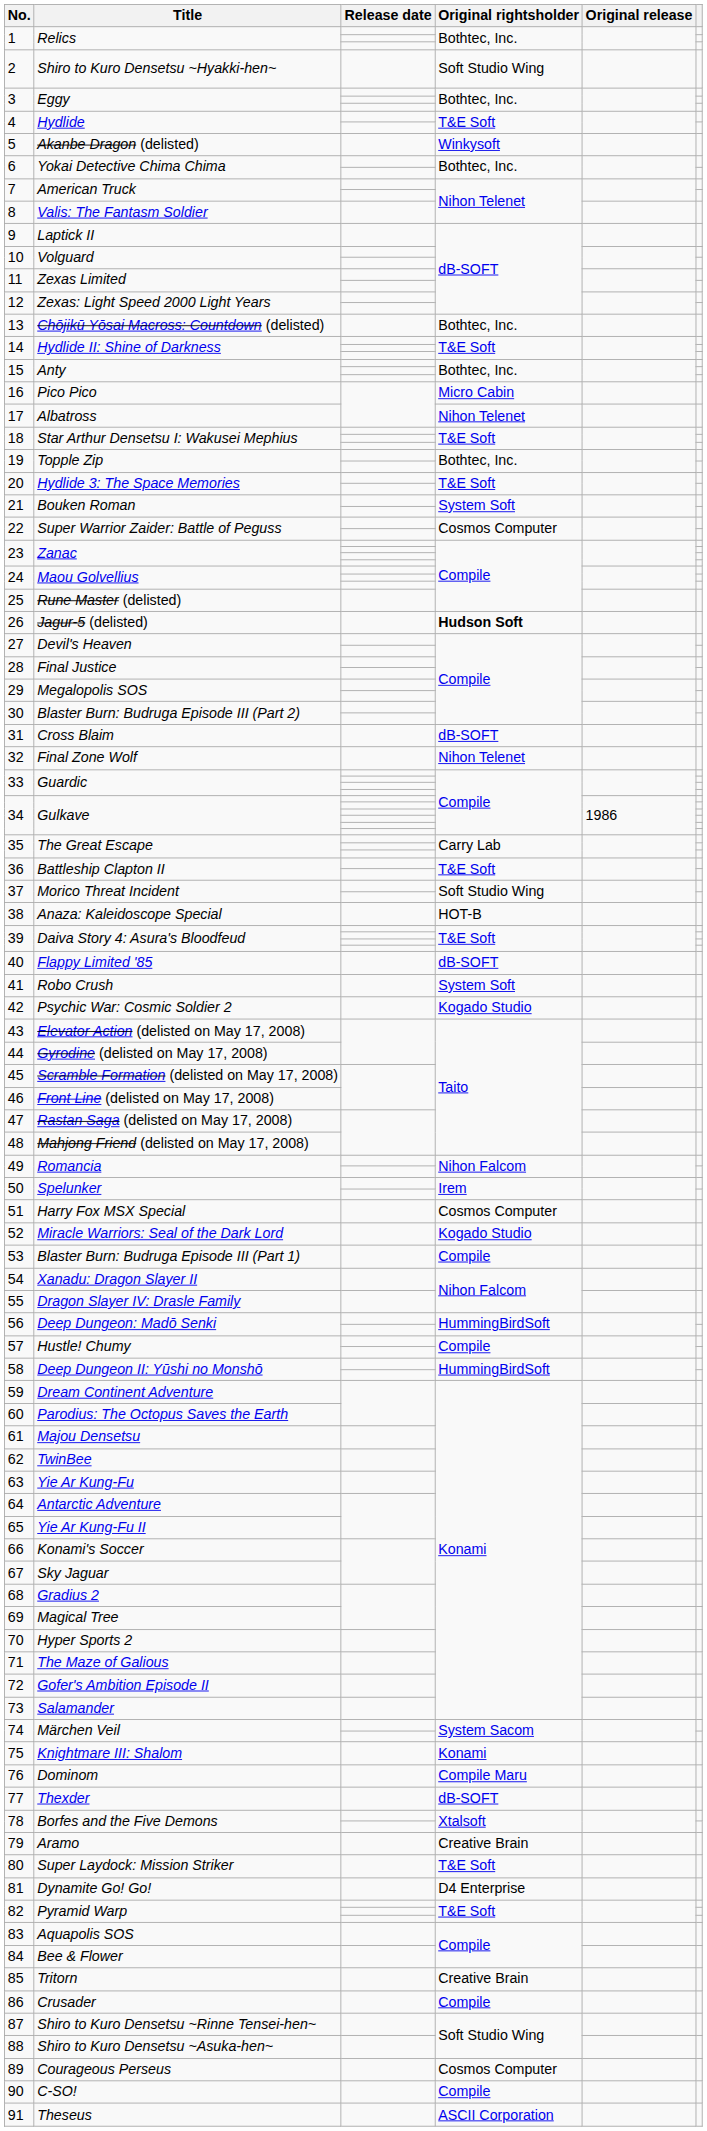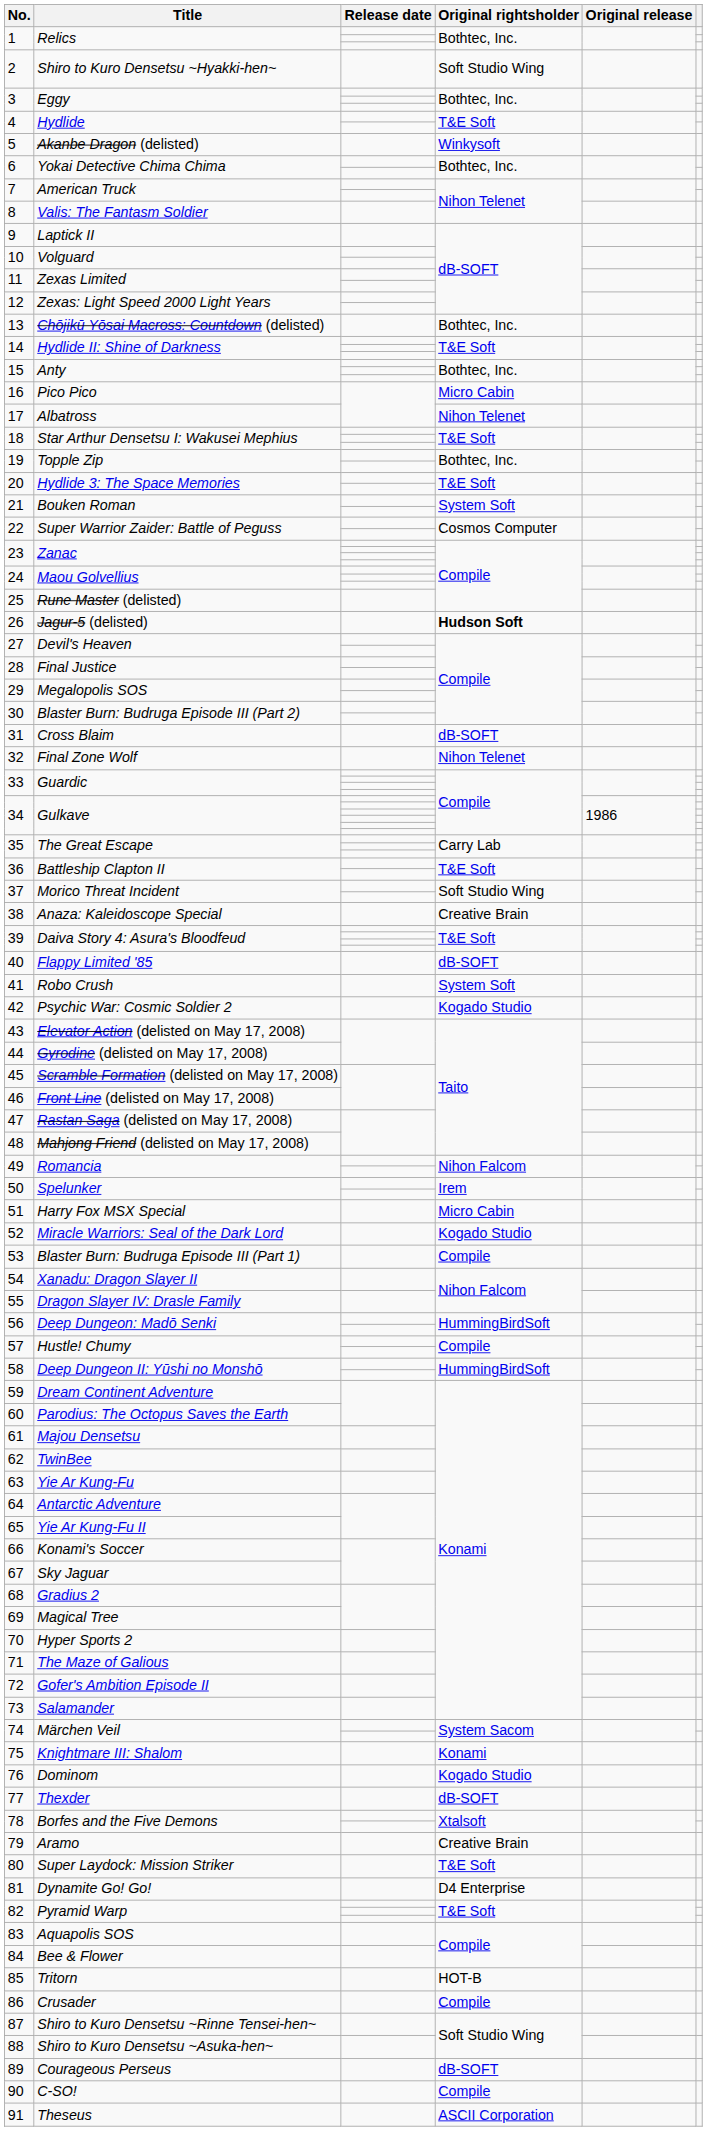 <table class="wikitable sortable" width="auto">
 <tr>
 <th>No.</th>
 <th>Title</th>
 <th>Release date</th>
 <th>Original rightsholder</th>
 <th>Original release</th>
 <th></th>
 </tr>
 <tr>
 <td rowspan="3">1</td>
 <td rowspan="3"><em>Relics</em></td>
 <td></td>
 <td rowspan="3">Bothtec, Inc.</td>
 <td rowspan="3"></td>
 <td></td>
 </tr>
 <tr>
 <td><em></em></td>
 <td></td>
 </tr>
 <tr>
 <td></td>
 <td></td>
 </tr>
 <tr>
 <td>2</td>
 <td><em>Shiro to Kuro Densetsu ~Hyakki-hen~</em></td>
 <td></td>
 <td>Soft Studio Wing</td>
 <td></td>
 <td><br><br></td>
 </tr>
 <tr>
 <td rowspan="3">3</td>
 <td rowspan="3"><em>Eggy</em></td>
 <td></td>
 <td rowspan="3">Bothtec, Inc.</td>
 <td rowspan="3"></td>
 <td></td>
 </tr>
 <tr>
 <td><em></em></td>
 <td></td>
 </tr>
 <tr>
 <td><em></em></td>
 <td></td>
 </tr>
 <tr>
 <td rowspan="2">4</td>
 <td rowspan="2"><em><a href='#'>Hydlide</a></em></td>
 <td></td>
 <td rowspan="2"><a href='#'>T&E Soft</a></td>
 <td rowspan="2"></td>
 <td></td>
 </tr>
 <tr>
 <td><em></em></td>
 <td></td>
 </tr>
 <tr>
 <td>5</td>
 <td><em><s>Akanbe Dragon</s></em> (delisted)</td>
 <td></td>
 <td><a href='#'>Winkysoft</a></td>
 <td></td>
 <td></td>
 </tr>
 <tr>
 <td rowspan="2">6</td>
 <td rowspan="2"><em>Yokai Detective Chima Chima</em></td>
 <td></td>
 <td rowspan="2">Bothtec, Inc.</td>
 <td rowspan="2"></td>
 <td></td>
 </tr>
 <tr>
 <td><em></em></td>
 <td></td>
 </tr>
 <tr>
 <td rowspan="2">7</td>
 <td rowspan="2"><em>American Truck</em></td>
 <td></td>
 <td rowspan="3"><a href='#'>Nihon Telenet</a></td>
 <td rowspan="2"></td>
 <td></td>
 </tr>
 <tr>
 <td><em></em></td>
 <td></td>
 </tr>
 <tr>
 <td>8</td>
 <td><em><a href='#'>Valis: The Fantasm Soldier</a></em></td>
 <td></td>
 <td></td>
 <td></td>
 </tr>
 <tr>
 <td>9</td>
 <td><em>Laptick II</em></td>
 <td></td>
 <td rowspan="7"><a href='#'>dB-SOFT</a></td>
 <td></td>
 <td></td>
 </tr>
 <tr>
 <td rowspan="2">10</td>
 <td rowspan="2"><em>Volguard</em></td>
 <td></td>
 <td rowspan="2"></td>
 <td></td>
 </tr>
 <tr>
 <td></td>
 <td></td>
 </tr>
 <tr>
 <td rowspan="2">11</td>
 <td rowspan="2"><em>Zexas Limited</em></td>
 <td></td>
 <td rowspan="2"></td>
 <td></td>
 </tr>
 <tr>
 <td></td>
 <td></td>
 </tr>
 <tr>
 <td rowspan="2">12</td>
 <td rowspan="2"><em>Zexas: Light Speed 2000 Light Years</em></td>
 <td></td>
 <td rowspan="2"></td>
 <td></td>
 </tr>
 <tr>
 <td></td>
 <td></td>
 </tr>
 <tr>
 <td>13</td>
 <td><s><a href='#'><em>Chōjikū Yōsai Macross: Countdown</em></a></s> (delisted)</td>
 <td></td>
 <td>Bothtec, Inc.</td>
 <td></td>
 <td><br></td>
 </tr>
 <tr>
 <td rowspan="3">14</td>
 <td rowspan="3"><em><a href='#'>Hydlide II: Shine of Darkness</a></em></td>
 <td></td>
 <td rowspan="3"><a href='#'>T&E Soft</a></td>
 <td rowspan="3"></td>
 <td></td>
 </tr>
 <tr>
 <td><em></em></td>
 <td></td>
 </tr>
 <tr>
 <td><em></em></td>
 <td></td>
 </tr>
 <tr>
 <td rowspan="3">15</td>
 <td rowspan="3"><em>Anty</em></td>
 <td></td>
 <td rowspan="3">Bothtec, Inc.</td>
 <td rowspan="3"></td>
 <td></td>
 </tr>
 <tr>
 <td><em></em></td>
 <td></td>
 </tr>
 <tr>
 <td><em></em></td>
 <td></td>
 </tr>
 <tr>
 <td>16</td>
 <td><em>Pico Pico</em></td>
 <td rowspan="2"></td>
 <td><a href='#'>Micro Cabin</a></td>
 <td></td>
 <td></td>
 </tr>
 <tr>
 <td>17</td>
 <td><em>Albatross</em></td>
 <td><a href='#'>Nihon Telenet</a></td>
 <td></td>
 <td></td>
 </tr>
 <tr>
 <td rowspan="3">18</td>
 <td rowspan="3"><em>Star Arthur Densetsu I: Wakusei Mephius</em></td>
 <td></td>
 <td rowspan="3"><a href='#'>T&E Soft</a></td>
 <td rowspan="3"></td>
 <td></td>
 </tr>
 <tr>
 <td><em></em></td>
 <td></td>
 </tr>
 <tr>
 <td><em></em></td>
 <td></td>
 </tr>
 <tr>
 <td rowspan="2">19</td>
 <td rowspan="2"><em>Topple Zip</em></td>
 <td></td>
 <td rowspan="2">Bothtec, Inc.</td>
 <td rowspan="2"></td>
 <td></td>
 </tr>
 <tr>
 <td></td>
 <td></td>
 </tr>
 <tr>
 <td rowspan="2">20</td>
 <td rowspan="2"><em><a href='#'>Hydlide 3: The Space Memories</a></em></td>
 <td></td>
 <td rowspan="2"><a href='#'>T&E Soft</a></td>
 <td rowspan="2"></td>
 <td></td>
 </tr>
 <tr>
 <td><em></em></td>
 <td></td>
 </tr>
 <tr>
 <td rowspan="2">21</td>
 <td rowspan="2"><em>Bouken Roman</em></td>
 <td></td>
 <td rowspan="2"><a href='#'>System Soft</a></td>
 <td rowspan="2"></td>
 <td></td>
 </tr>
 <tr>
 <td><em></em></td>
 <td></td>
 </tr>
 <tr>
 <td rowspan="2">22</td>
 <td rowspan="2"><em>Super Warrior Zaider: Battle of Peguss</em></td>
 <td></td>
 <td rowspan="2">Cosmos Computer</td>
 <td rowspan="2"></td>
 <td></td>
 </tr>
 <tr>
 <td><em></em></td>
 <td></td>
 </tr>
 <tr>
 <td rowspan="4">23</td>
 <td rowspan="4"><em><a href='#'>Zanac</a></em></td>
 <td></td>
 <td rowspan="8"><a href='#'>Compile</a></td>
 <td rowspan="4"></td>
 <td></td>
 </tr>
 <tr>
 <td><em></em></td>
 <td></td>
 </tr>
 <tr>
 <td><em></em></td>
 <td></td>
 </tr>
 <tr>
 <td></td>
 <td></td>
 </tr>
 <tr>
 <td rowspan="3">24</td>
 <td rowspan="3"><a href='#'><em>Maou Golvellius</em></a></td>
 <td><em></em></td>
 <td rowspan="3"></td>
 <td></td>
 </tr>
 <tr>
 <td></td>
 <td></td>
 </tr>
 <tr>
 <td><em></em></td>
 <td></td>
 </tr>
 <tr>
 <td>25</td>
 <td><em><s>Rune Master</s></em> (delisted)</td>
 <td></td>
 <td></td>
 <td></td>
 </tr>
 <tr>
 <td>26</td>
 <td><em><s>Jagur-5</s></em> (delisted)</td>
 <td></td>
 <td><strong>Hudson Soft</strong></td>
 <td></td>
 <td><br></td>
 </tr>
 <tr>
 <td rowspan="2">27</td>
 <td rowspan="2"><em>Devil's Heaven</em></td>
 <td><em></em></td>
 <td rowspan="8"><a href='#'>Compile</a></td>
 <td rowspan="2"></td>
 <td></td>
 </tr>
 <tr>
 <td></td>
 <td></td>
 </tr>
 <tr>
 <td rowspan="2">28</td>
 <td rowspan="2"><em>Final Justice</em></td>
 <td><em></em></td>
 <td rowspan="2"></td>
 <td></td>
 </tr>
 <tr>
 <td></td>
 <td></td>
 </tr>
 <tr>
 <td rowspan="2">29</td>
 <td rowspan="2"><em>Megalopolis SOS</em></td>
 <td><em></em></td>
 <td rowspan="2"></td>
 <td></td>
 </tr>
 <tr>
 <td></td>
 <td></td>
 </tr>
 <tr>
 <td rowspan="2">30</td>
 <td rowspan="2"><em>Blaster Burn: Budruga Episode III (Part 2)</em></td>
 <td><em></em></td>
 <td rowspan="2"></td>
 <td></td>
 </tr>
 <tr>
 <td><em></em></td>
 <td></td>
 </tr>
 <tr>
 <td>31</td>
 <td><em>Cross Blaim</em></td>
 <td></td>
 <td><a href='#'>dB-SOFT</a></td>
 <td></td>
 <td></td>
 </tr>
 <tr>
 <td>32</td>
 <td><em>Final Zone Wolf</em></td>
 <td></td>
 <td><a href='#'>Nihon Telenet</a></td>
 <td></td>
 <td></td>
 </tr>
 <tr>
 <td rowspan="4">33</td>
 <td rowspan="4"><em>Guardic</em></td>
 <td><em></em></td>
 <td rowspan="10"><a href='#'>Compile</a></td>
 <td rowspan="4"></td>
 <td></td>
 </tr>
 <tr>
 <td><em></em></td>
 <td></td>
 </tr>
 <tr>
 <td><em></em></td>
 <td></td>
 </tr>
 <tr>
 <td></td>
 <td></td>
 </tr>
 <tr>
 <td rowspan="6">34</td>
 <td rowspan="6"><em>Gulkave</em></td>
 <td><em></em></td>
 <td rowspan="6">1986</td>
 <td></td>
 </tr>
 <tr>
 <td><em></em></td>
 <td></td>
 </tr>
 <tr>
 <td></td>
 <td></td>
 </tr>
 <tr>
 <td><em></em></td>
 <td></td>
 </tr>
 <tr>
 <td><em></em></td>
 <td></td>
 </tr>
 <tr>
 <td></td>
 <td></td>
 </tr>
 <tr>
 <td rowspan="3">35</td>
 <td rowspan="3"><em>The Great Escape</em></td>
 <td></td>
 <td rowspan="3">Carry Lab</td>
 <td rowspan="3"></td>
 <td></td>
 </tr>
 <tr>
 <td><em></em></td>
 <td></td>
 </tr>
 <tr>
 <td></td>
 <td></td>
 </tr>
 <tr>
 <td rowspan="2">36</td>
 <td rowspan="2"><em>Battleship Clapton II</em></td>
 <td><em></em></td>
 <td rowspan="2"><a href='#'>T&E Soft</a></td>
 <td rowspan="2"></td>
 <td></td>
 </tr>
 <tr>
 <td></td>
 <td></td>
 </tr>
 <tr>
 <td rowspan="2">37</td>
 <td rowspan="2"><em>Morico Threat Incident</em></td>
 <td></td>
 <td rowspan="2">Soft Studio Wing</td>
 <td rowspan="2"></td>
 <td></td>
 </tr>
 <tr>
 <td><em></em></td>
 <td></td>
 </tr>
 <tr>
 <td>38</td>
 <td><em>Anaza: Kaleidoscope Special</em></td>
 <td></td>
-<td>HOT-B</td>
+<td>Creative Brain</td>
 <td></td>
 <td></td>
 </tr>
 <tr>
 <td rowspan="4">39</td>
 <td rowspan="4"><em>Daiva Story 4: Asura's Bloodfeud</em></td>
 <td><em></em></td>
 <td rowspan="4"><a href='#'>T&E Soft</a></td>
 <td rowspan="4"></td>
 <td></td>
 </tr>
 <tr>
 <td></td>
 <td></td>
 </tr>
 <tr>
 <td><em></em></td>
 <td></td>
 </tr>
 <tr>
 <td></td>
 <td></td>
 </tr>
 <tr>
 <td>40</td>
 <td><a href='#'><em>Flappy Limited '85</em></a></td>
 <td></td>
 <td><a href='#'>dB-SOFT</a></td>
 <td></td>
 <td></td>
 </tr>
 <tr>
 <td>41</td>
 <td><em>Robo Crush</em></td>
 <td></td>
 <td><a href='#'>System Soft</a></td>
 <td></td>
 <td></td>
 </tr>
 <tr>
 <td>42</td>
 <td><em>Psychic War: Cosmic Soldier 2</em></td>
 <td></td>
 <td><a href='#'>Kogado Studio</a></td>
 <td></td>
 <td></td>
 </tr>
 <tr>
 <td>43</td>
 <td><em><s><a href='#'>Elevator Action</a></s></em> (delisted on May 17, 2008)</td>
 <td rowspan="2"><em></em></td>
 <td rowspan="6"><a href='#'>Taito</a></td>
 <td></td>
 <td><br></td>
 </tr>
 <tr>
 <td>44</td>
 <td><em><s><a href='#'>Gyrodine</a></s></em> (delisted on May 17, 2008)</td>
 <td></td>
 <td><br></td>
 </tr>
 <tr>
 <td>45</td>
 <td><em><s><a href='#'>Scramble Formation</a></s></em> (delisted on May 17, 2008)</td>
 <td rowspan="2"><em></em></td>
 <td></td>
 <td><br></td>
 </tr>
 <tr>
 <td>46</td>
 <td><a href='#'><em><s>Front Line</s></em></a> (delisted on May 17, 2008)</td>
 <td></td>
 <td><br></td>
 </tr>
 <tr>
 <td>47</td>
 <td><em><s><a href='#'>Rastan Saga</a></s></em> (delisted on May 17, 2008)</td>
 <td rowspan="2"><em></em></td>
 <td></td>
 <td><br></td>
 </tr>
 <tr>
 <td>48</td>
 <td><em><s>Mahjong Friend</s></em> (delisted on May 17, 2008)</td>
 <td></td>
 <td><br></td>
 </tr>
 <tr>
 <td rowspan="2">49</td>
 <td rowspan="2"><em><a href='#'>Romancia</a></em></td>
 <td></td>
 <td rowspan="2"><a href='#'>Nihon Falcom</a></td>
 <td rowspan="2"></td>
 <td></td>
 </tr>
 <tr>
 <td><em></em></td>
 <td></td>
 </tr>
 <tr>
 <td rowspan="2">50</td>
 <td rowspan="2"><a href='#'><em>Spelunker</em></a></td>
 <td></td>
 <td rowspan="2"><a href='#'>Irem</a></td>
 <td rowspan="2"></td>
 <td></td>
 </tr>
 <tr>
 <td></td>
 <td></td>
 </tr>
 <tr>
 <td>51</td>
 <td><em>Harry Fox MSX Special</em></td>
 <td></td>
-<td>Cosmos Computer</td>
+<td><a href='#'>Micro Cabin</a></td>
 <td></td>
 <td></td>
 </tr>
 <tr>
 <td>52</td>
 <td><em><a href='#'>Miracle Warriors: Seal of the Dark Lord</a></em></td>
 <td></td>
 <td><a href='#'>Kogado Studio</a></td>
 <td></td>
 <td></td>
 </tr>
 <tr>
 <td>53</td>
 <td><em>Blaster Burn: Budruga Episode III (Part 1)</em></td>
 <td></td>
 <td><a href='#'>Compile</a></td>
 <td></td>
 <td></td>
 </tr>
 <tr>
 <td>54</td>
 <td><a href='#'><em>Xanadu: Dragon Slayer II</em></a></td>
 <td></td>
 <td rowspan="2"><a href='#'>Nihon Falcom</a></td>
 <td></td>
 <td></td>
 </tr>
 <tr>
 <td>55</td>
 <td><em><a href='#'>Dragon Slayer IV: Drasle Family</a></em></td>
 <td></td>
 <td></td>
 <td></td>
 </tr>
 <tr>
 <td rowspan="2">56</td>
 <td rowspan="2"><a href='#'><em>Deep Dungeon: Madō Senki</em></a></td>
 <td></td>
 <td rowspan="2"><a href='#'>HummingBirdSoft</a></td>
 <td rowspan="2"></td>
 <td></td>
 </tr>
 <tr>
 <td></td>
 <td></td>
 </tr>
 <tr>
 <td rowspan="2">57</td>
 <td rowspan="2"><em>Hustle! Chumy</em></td>
 <td></td>
 <td rowspan="2"><a href='#'>Compile</a></td>
 <td rowspan="2"></td>
 <td></td>
 </tr>
 <tr>
 <td><em></em></td>
 <td></td>
 </tr>
 <tr>
 <td rowspan="2">58</td>
 <td rowspan="2"><a href='#'><em>Deep Dungeon II: Yūshi no Monshō</em></a></td>
 <td></td>
 <td rowspan="2"><a href='#'>HummingBirdSoft</a></td>
 <td rowspan="2"></td>
 <td></td>
 </tr>
 <tr>
 <td></td>
 <td></td>
 </tr>
 <tr>
 <td>59</td>
 <td><a href='#'><em>Dream Continent Adventure</em></a></td>
 <td rowspan="2"></td>
 <td rowspan="15"><a href='#'>Konami</a></td>
 <td></td>
 <td></td>
 </tr>
 <tr>
 <td>60</td>
 <td><em><a href='#'>Parodius: The Octopus Saves the Earth</a></em></td>
 <td></td>
 <td></td>
 </tr>
 <tr>
 <td>61</td>
 <td><a href='#'><em>Majou Densetsu</em></a></td>
 <td></td>
 <td></td>
 <td></td>
 </tr>
 <tr>
 <td>62</td>
 <td><em><a href='#'>TwinBee</a></em></td>
 <td></td>
 <td></td>
 <td></td>
 </tr>
 <tr>
 <td>63</td>
 <td><em><a href='#'>Yie Ar Kung-Fu</a></em></td>
 <td></td>
 <td></td>
 <td></td>
 </tr>
 <tr>
 <td>64</td>
 <td><em><a href='#'>Antarctic Adventure</a></em></td>
 <td rowspan="2"></td>
 <td></td>
 <td></td>
 </tr>
 <tr>
 <td>65</td>
 <td><em><a href='#'>Yie Ar Kung-Fu II</a></em></td>
 <td></td>
 <td></td>
 </tr>
 <tr>
 <td>66</td>
 <td><em>Konami's Soccer</em></td>
 <td rowspan="2"></td>
 <td></td>
 <td></td>
 </tr>
 <tr>
 <td>67</td>
 <td><em>Sky Jaguar</em></td>
 <td></td>
 <td></td>
 </tr>
 <tr>
 <td>68</td>
 <td><a href='#'><em>Gradius 2</em></a></td>
 <td rowspan="2"></td>
 <td></td>
 <td></td>
 </tr>
 <tr>
 <td>69</td>
 <td><em>Magical Tree</em></td>
 <td></td>
 <td></td>
 </tr>
 <tr>
 <td>70</td>
 <td><em>Hyper Sports 2</em></td>
 <td></td>
 <td></td>
 <td></td>
 </tr>
 <tr>
 <td>71</td>
 <td><em><a href='#'>The Maze of Galious</a></em></td>
 <td></td>
 <td></td>
 <td></td>
 </tr>
 <tr>
 <td>72</td>
 <td><em><a href='#'>Gofer's Ambition Episode II</a></em></td>
 <td></td>
 <td></td>
 <td></td>
 </tr>
 <tr>
 <td>73</td>
 <td><a href='#'><em>Salamander</em></a></td>
 <td></td>
 <td></td>
 <td></td>
 </tr>
 <tr>
 <td rowspan="2">74</td>
 <td rowspan="2"><em>Märchen Veil</em></td>
 <td></td>
 <td rowspan="2"><a href='#'>System Sacom</a></td>
 <td rowspan="2"></td>
 <td></td>
 </tr>
 <tr>
 <td></td>
 <td></td>
 </tr>
 <tr>
 <td>75</td>
 <td><em><a href='#'>Knightmare III: Shalom</a></em></td>
 <td></td>
 <td><a href='#'>Konami</a></td>
 <td></td>
 <td></td>
 </tr>
 <tr>
 <td>76</td>
 <td><em>Dominom</em></td>
 <td></td>
-<td><a href='#'>Compile Maru</a></td>
+<td><a href='#'>Kogado Studio</a></td>
 <td></td>
 <td></td>
 </tr>
 <tr>
 <td>77</td>
 <td><em><a href='#'>Thexder</a></em></td>
 <td></td>
 <td><a href='#'>dB-SOFT</a></td>
 <td></td>
 <td></td>
 </tr>
 <tr>
 <td rowspan="2">78</td>
 <td rowspan="2"><em>Borfes and the Five Demons</em></td>
 <td><em></em></td>
 <td rowspan="2"><a href='#'>Xtalsoft</a></td>
 <td rowspan="2"></td>
 <td></td>
 </tr>
 <tr>
 <td><em></em></td>
 <td></td>
 </tr>
 <tr>
 <td>79</td>
 <td><em>Aramo</em></td>
 <td></td>
 <td>Creative Brain</td>
 <td></td>
 <td></td>
 </tr>
 <tr>
 <td>80</td>
 <td><em>Super Laydock: Mission Striker</em></td>
 <td></td>
 <td><a href='#'>T&E Soft</a></td>
 <td></td>
 <td></td>
 </tr>
 <tr>
 <td>81</td>
 <td><em>Dynamite Go! Go!</em></td>
 <td></td>
 <td>D4 Enterprise</td>
 <td></td>
 <td><br></td>
 </tr>
 <tr>
 <td rowspan="3">82</td>
 <td rowspan="3"><em>Pyramid Warp</em></td>
 <td></td>
 <td rowspan="3"><a href='#'>T&E Soft</a></td>
 <td rowspan="3"></td>
 <td></td>
 </tr>
 <tr>
 <td><em></em></td>
 <td></td>
 </tr>
 <tr>
 <td></td>
 <td></td>
 </tr>
 <tr>
 <td>83</td>
 <td><em>Aquapolis SOS</em></td>
 <td></td>
 <td rowspan="2"><a href='#'>Compile</a></td>
 <td></td>
 <td></td>
 </tr>
 <tr>
 <td>84</td>
 <td><em>Bee & Flower</em></td>
 <td></td>
 <td></td>
 <td></td>
 </tr>
 <tr>
 <td>85</td>
 <td><em>Tritorn</em></td>
 <td></td>
-<td>Creative Brain</td>
+<td>HOT-B</td>
 <td></td>
 <td></td>
 </tr>
 <tr>
 <td>86</td>
 <td><em>Crusader</em></td>
 <td></td>
 <td><a href='#'>Compile</a></td>
 <td></td>
 <td></td>
 </tr>
 <tr>
 <td>87</td>
 <td><em>Shiro to Kuro Densetsu ~Rinne Tensei-hen~</em></td>
 <td></td>
 <td rowspan="2">Soft Studio Wing</td>
 <td></td>
 <td></td>
 </tr>
 <tr>
 <td>88</td>
 <td><em>Shiro to Kuro Densetsu ~Asuka-hen~</em></td>
 <td></td>
 <td></td>
 <td></td>
 </tr>
 <tr>
 <td>89</td>
 <td><em>Courageous Perseus</em></td>
 <td></td>
-<td>Cosmos Computer</td>
+<td><a href='#'>dB-SOFT</a></td>
 <td></td>
 <td></td>
 </tr>
 <tr>
 <td>90</td>
 <td><em>C-SO!</em></td>
 <td></td>
 <td><a href='#'>Compile</a></td>
 <td></td>
 <td></td>
 </tr>
 <tr>
 <td>91</td>
 <td><em>Theseus</em></td>
 <td></td>
 <td><a href='#'>ASCII Corporation</a></td>
 <td></td>
 <td></td>
 </tr>
 </table>
